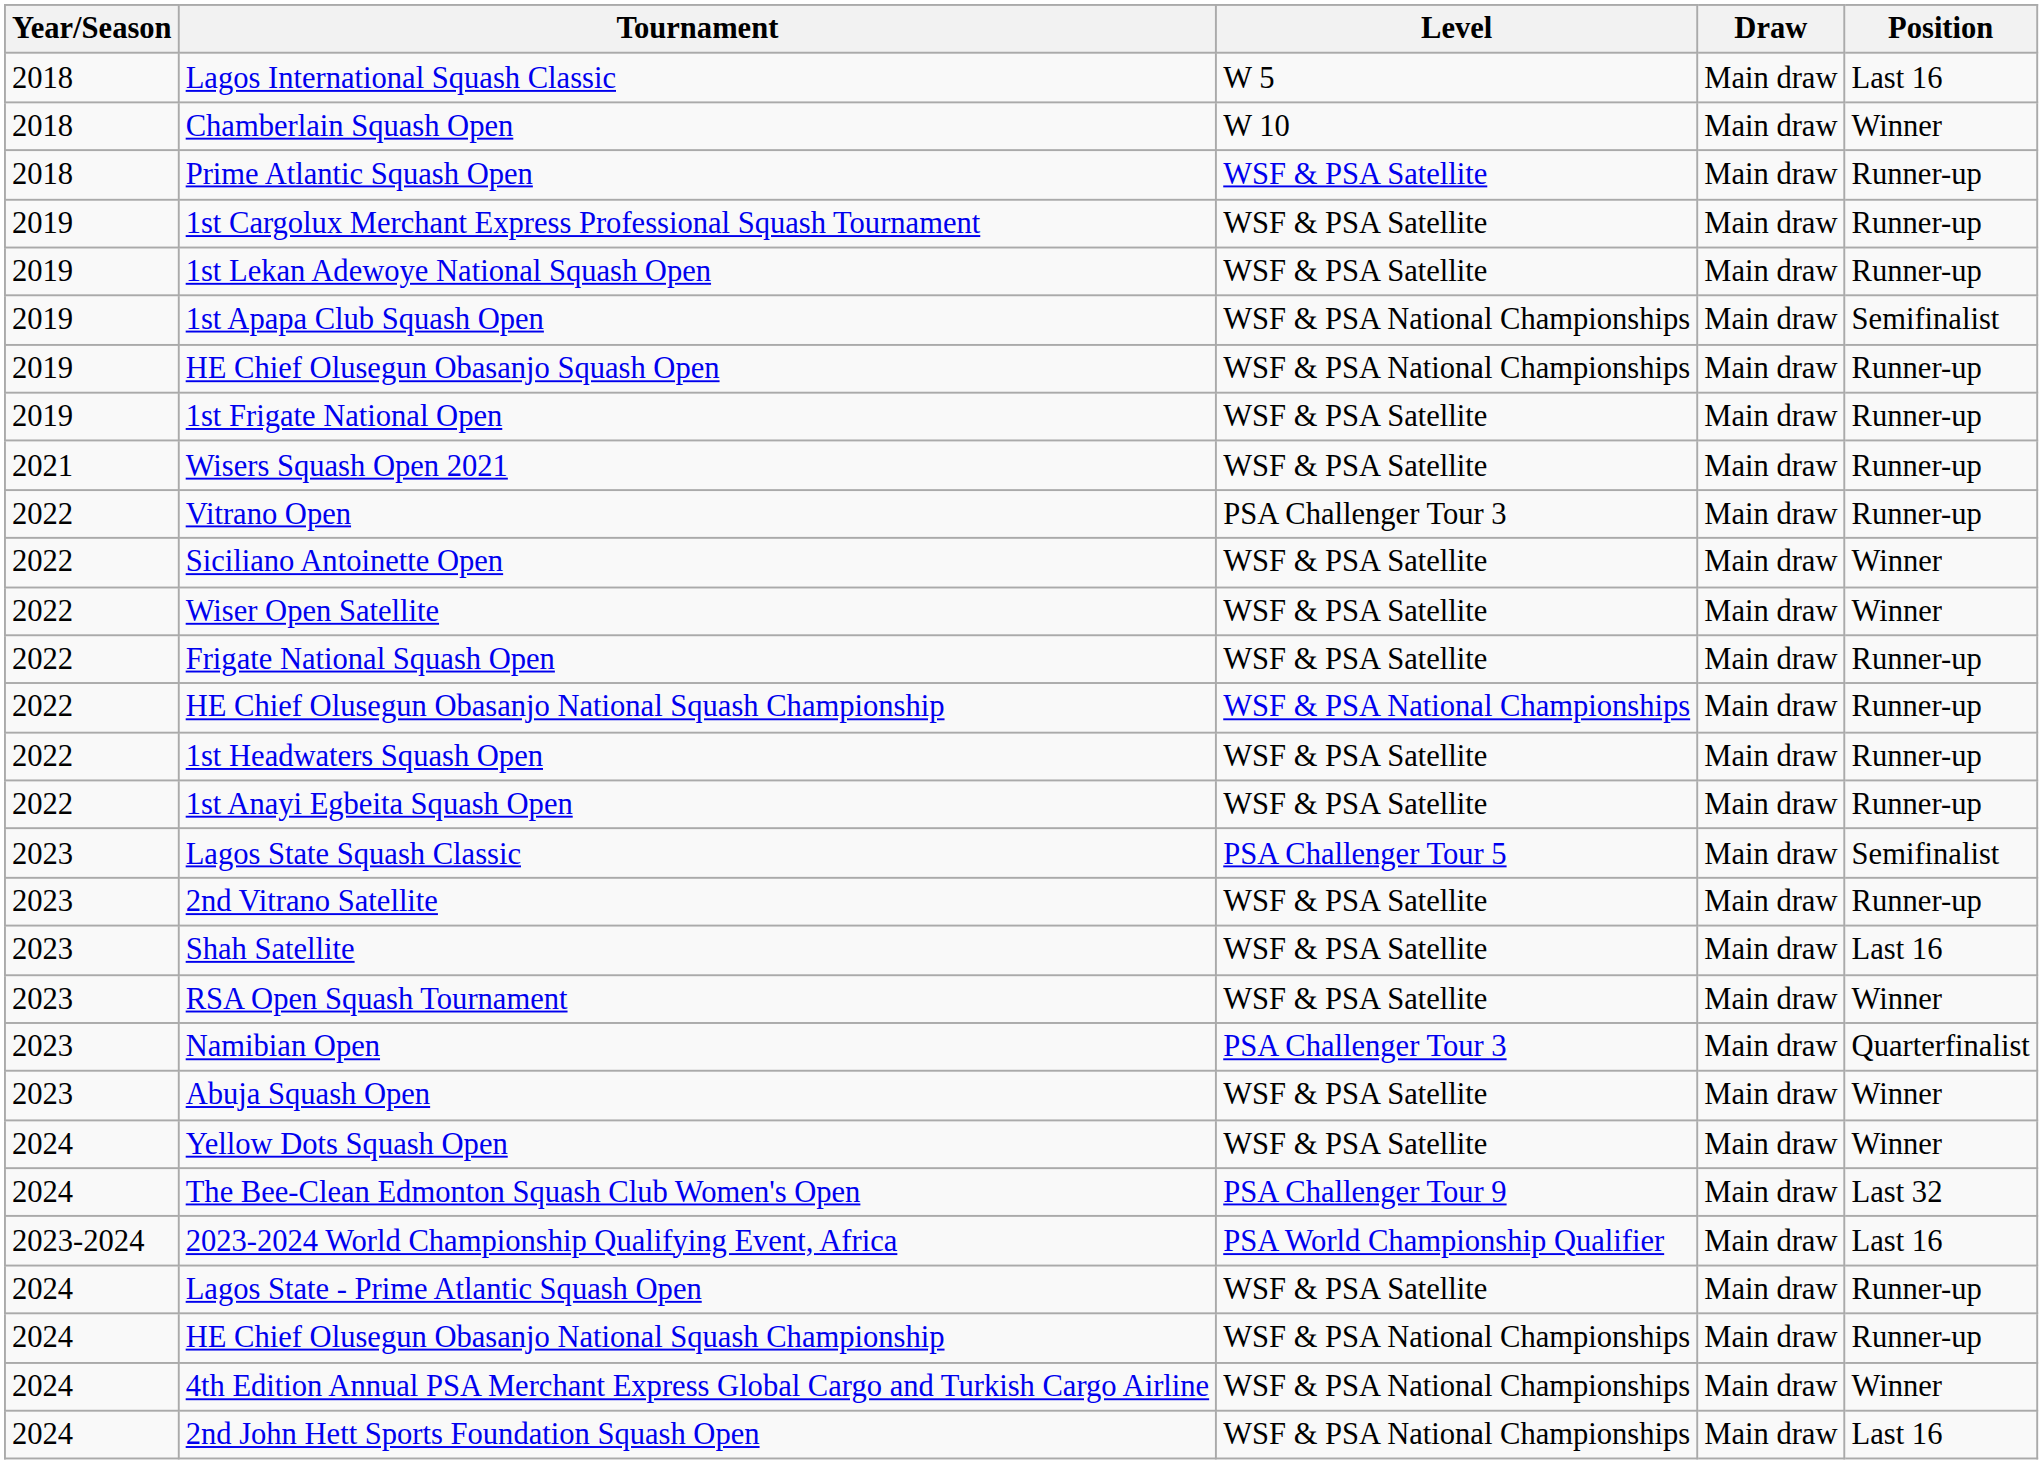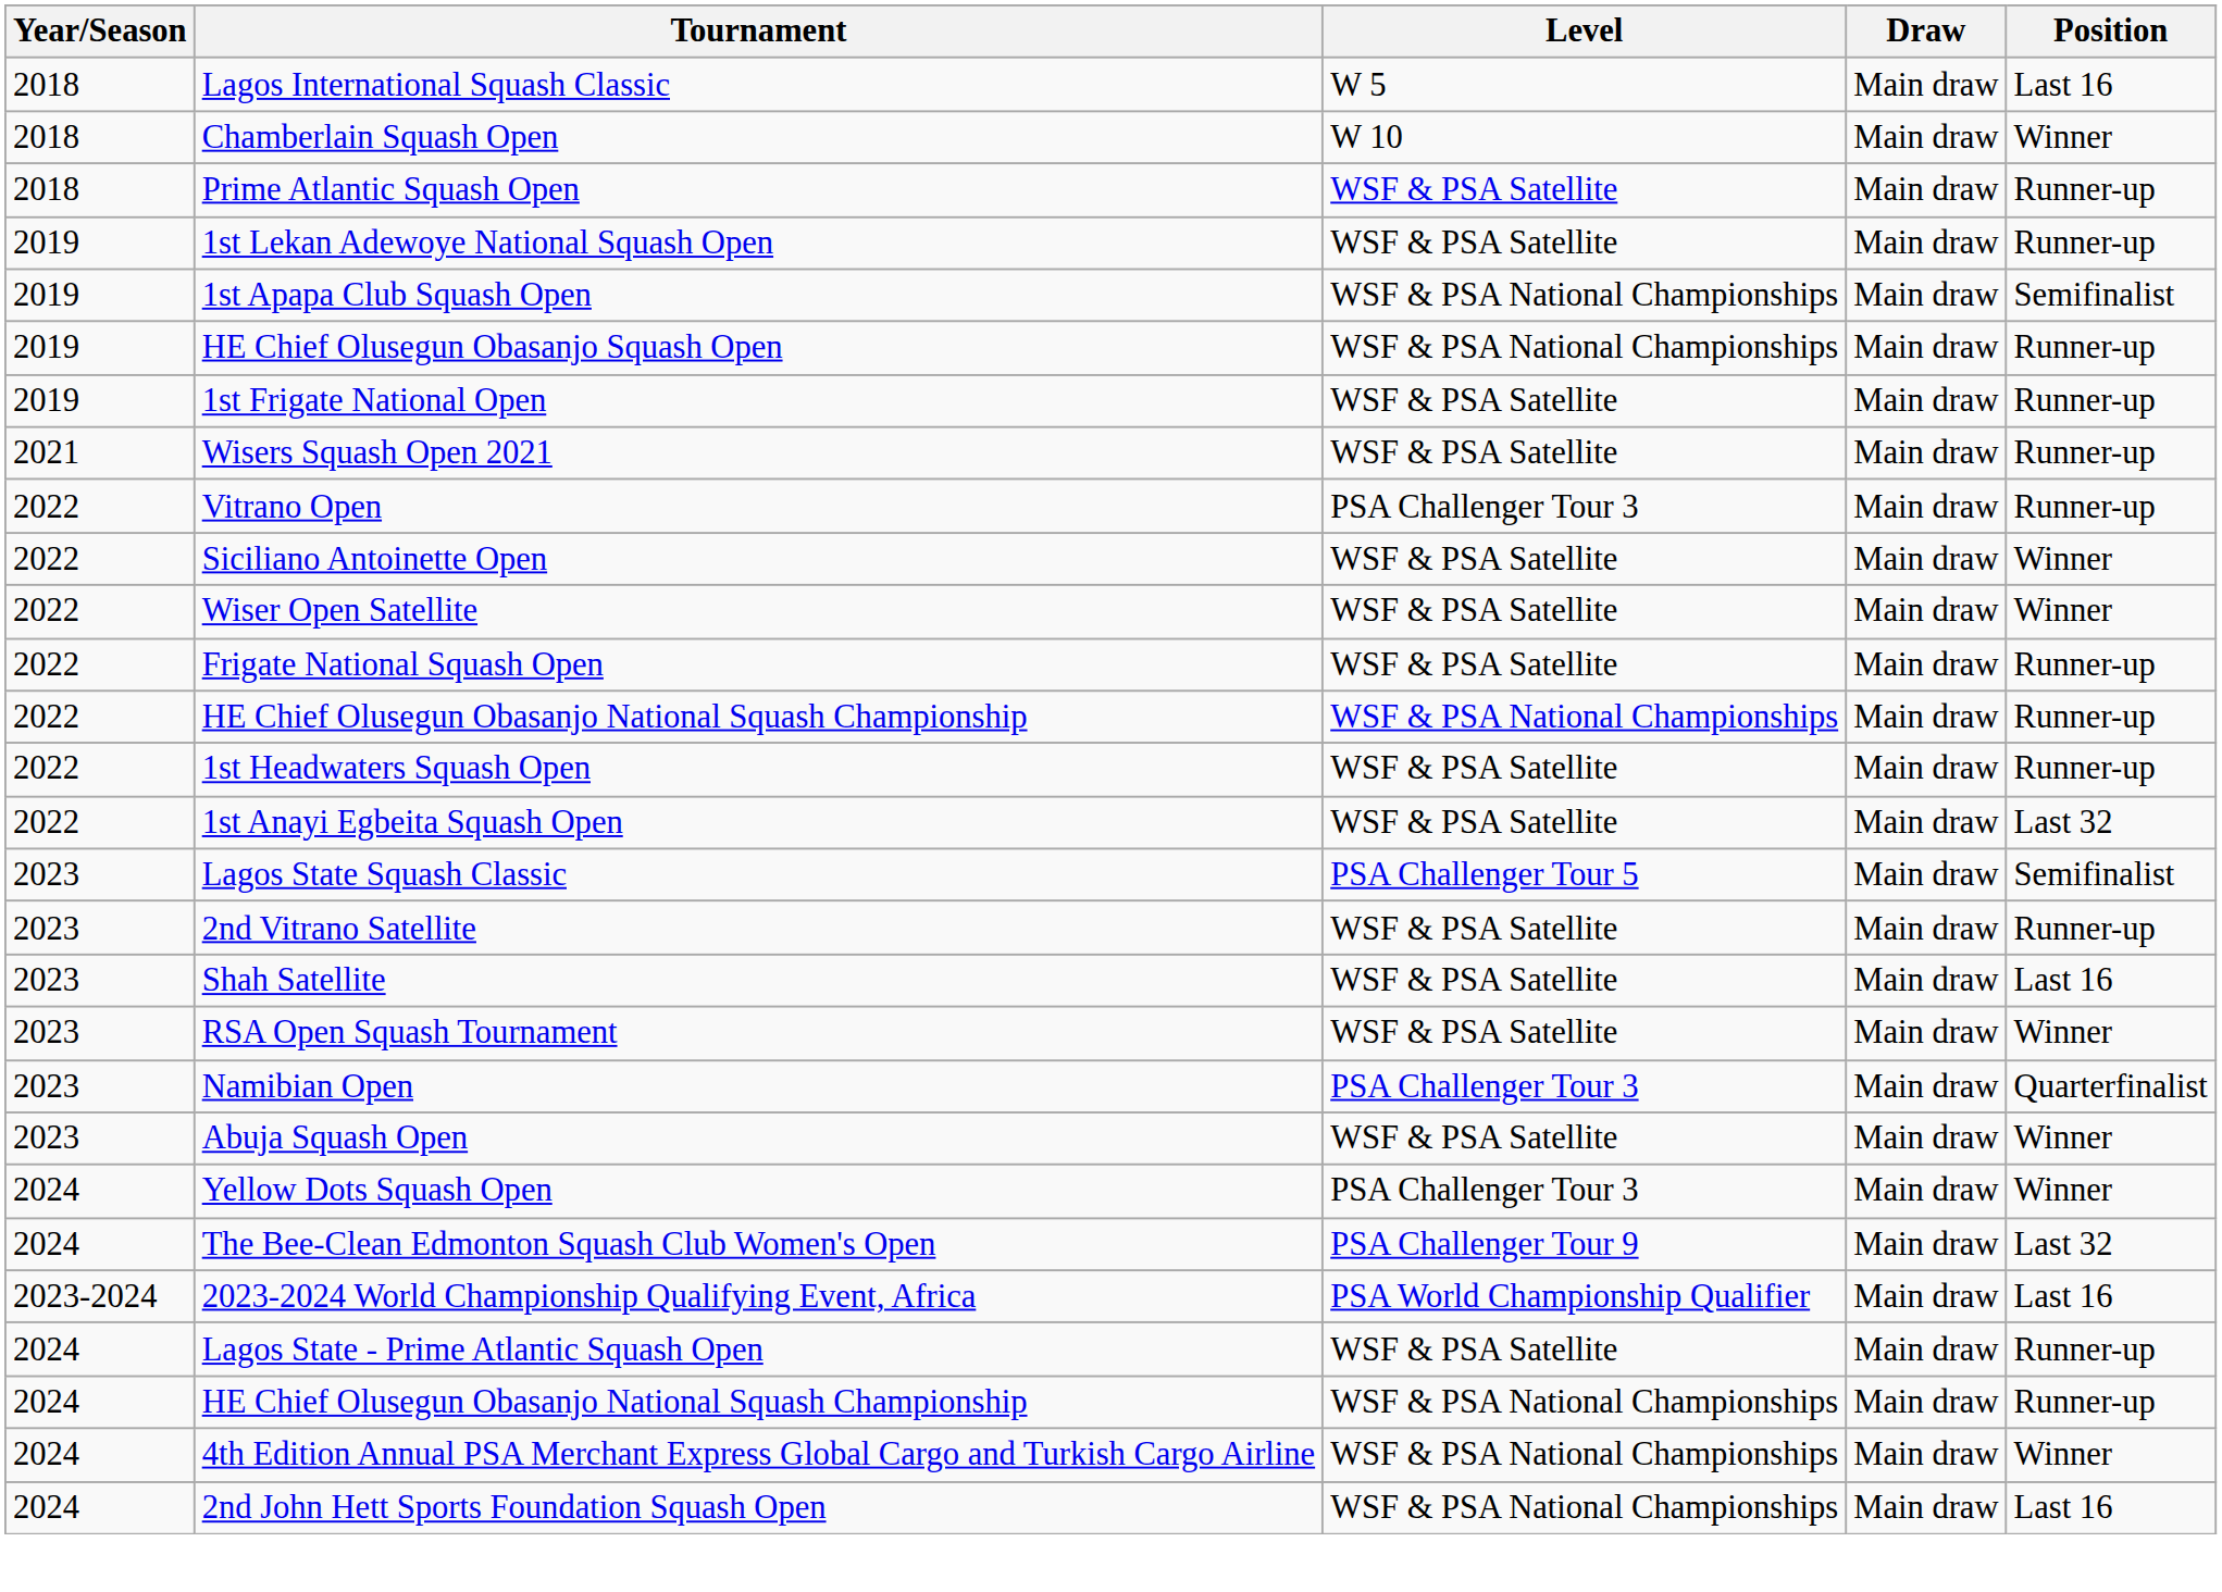 <table class="wikitable">
 <tr>
 <th>Year/Season</th>
 <th>Tournament</th>
 <th>Level</th>
 <th>Draw</th>
 <th>Position</th>
 </tr>
 <tr>
 <td>2018</td>
 <td><a href='#'>Lagos International Squash Classic</a></td>
 <td>W 5</td>
 <td>Main draw</td>
 <td>Last 16</td>
 </tr>
 <tr>
 <td>2018</td>
 <td><a href='#'>Chamberlain Squash Open</a></td>
 <td>W 10</td>
 <td>Main draw</td>
 <td>Winner</td>
 </tr>
 <tr>
 <td>2018</td>
 <td><a href='#'>Prime Atlantic Squash Open</a></td>
 <td><a href='#'>WSF & PSA Satellite</a></td>
-<td>Main draw</td>
-<td>Runner-up</td>
-</tr>
-<tr>
-<td>2019</td>
-<td><a href='#'>1st Cargolux Merchant Express Professional Squash Tournament</a></td>
-<td>WSF & PSA Satellite</td>
 <td>Main draw</td>
 <td>Runner-up</td>
 </tr>
 <tr>
 <td>2019</td>
 <td><a href='#'>1st Lekan Adewoye National Squash Open</a></td>
 <td>WSF & PSA Satellite</td>
 <td>Main draw</td>
 <td>Runner-up</td>
 </tr>
 <tr>
 <td>2019</td>
 <td><a href='#'>1st Apapa Club Squash Open</a></td>
 <td>WSF & PSA National Championships</td>
 <td>Main draw</td>
 <td>Semifinalist</td>
 </tr>
 <tr>
 <td>2019</td>
 <td><a href='#'>HE Chief Olusegun Obasanjo Squash Open</a></td>
 <td>WSF & PSA National Championships</td>
 <td>Main draw</td>
 <td>Runner-up</td>
 </tr>
 <tr>
 <td>2019</td>
 <td><a href='#'>1st Frigate National Open</a></td>
 <td>WSF & PSA Satellite</td>
 <td>Main draw</td>
 <td>Runner-up</td>
 </tr>
 <tr>
 <td>2021</td>
 <td><a href='#'>Wisers Squash Open 2021</a></td>
 <td>WSF & PSA Satellite</td>
 <td>Main draw</td>
 <td>Runner-up</td>
 </tr>
 <tr>
 <td>2022</td>
 <td><a href='#'>Vitrano Open</a></td>
 <td>PSA Challenger Tour 3</td>
 <td>Main draw</td>
 <td>Runner-up</td>
 </tr>
 <tr>
 <td>2022</td>
 <td><a href='#'>Siciliano Antoinette Open</a></td>
 <td>WSF & PSA Satellite</td>
 <td>Main draw</td>
 <td>Winner</td>
 </tr>
 <tr>
 <td>2022</td>
 <td><a href='#'>Wiser Open Satellite</a></td>
 <td>WSF & PSA Satellite</td>
 <td>Main draw</td>
 <td>Winner</td>
 </tr>
 <tr>
 <td>2022</td>
 <td><a href='#'>Frigate National Squash Open</a></td>
 <td>WSF & PSA Satellite</td>
 <td>Main draw</td>
 <td>Runner-up</td>
 </tr>
 <tr>
 <td>2022</td>
 <td><a href='#'>HE Chief Olusegun Obasanjo National Squash Championship</a></td>
 <td><a href='#'>WSF & PSA National Championships</a></td>
 <td>Main draw</td>
 <td>Runner-up</td>
 </tr>
 <tr>
 <td>2022</td>
 <td><a href='#'>1st Headwaters Squash Open</a></td>
 <td>WSF & PSA Satellite</td>
 <td>Main draw</td>
 <td>Runner-up</td>
 </tr>
 <tr>
 <td>2022</td>
 <td><a href='#'>1st Anayi Egbeita Squash Open</a></td>
 <td>WSF & PSA Satellite</td>
 <td>Main draw</td>
-<td>Runner-up</td>
+<td>Last 32</td>
 </tr>
 <tr>
 <td>2023</td>
 <td><a href='#'>Lagos State Squash Classic</a></td>
 <td><a href='#'>PSA Challenger Tour 5</a></td>
 <td>Main draw</td>
 <td>Semifinalist</td>
 </tr>
 <tr>
 <td>2023</td>
 <td><a href='#'>2nd Vitrano Satellite</a></td>
 <td>WSF & PSA Satellite</td>
 <td>Main draw</td>
 <td>Runner-up</td>
 </tr>
 <tr>
 <td>2023</td>
 <td><a href='#'>Shah Satellite</a></td>
 <td>WSF & PSA Satellite</td>
 <td>Main draw</td>
 <td>Last 16</td>
 </tr>
 <tr>
 <td>2023</td>
 <td><a href='#'>RSA Open Squash Tournament</a></td>
 <td>WSF & PSA Satellite</td>
 <td>Main draw</td>
 <td>Winner</td>
 </tr>
 <tr>
 <td>2023</td>
 <td><a href='#'>Namibian Open</a></td>
 <td><a href='#'>PSA Challenger Tour 3</a></td>
 <td>Main draw</td>
 <td>Quarterfinalist</td>
 </tr>
 <tr>
 <td>2023</td>
 <td><a href='#'>Abuja Squash Open</a></td>
 <td>WSF & PSA Satellite</td>
 <td>Main draw</td>
 <td>Winner</td>
 </tr>
 <tr>
 <td>2024</td>
 <td><a href='#'>Yellow Dots Squash Open</a></td>
-<td>WSF & PSA Satellite</td>
+<td>PSA Challenger Tour 3</td>
 <td>Main draw</td>
 <td>Winner</td>
 </tr>
 <tr>
 <td>2024</td>
 <td><a href='#'>The Bee-Clean Edmonton Squash Club Women's Open</a></td>
 <td><a href='#'>PSA Challenger Tour 9</a></td>
 <td>Main draw</td>
 <td>Last 32</td>
 </tr>
 <tr>
 <td>2023-2024</td>
 <td><a href='#'>2023-2024 World Championship Qualifying Event, Africa</a></td>
 <td><a href='#'>PSA World Championship Qualifier</a></td>
 <td>Main draw</td>
 <td>Last 16</td>
 </tr>
 <tr>
 <td>2024</td>
 <td><a href='#'>Lagos State - Prime Atlantic Squash Open</a></td>
 <td>WSF & PSA Satellite</td>
 <td>Main draw</td>
 <td>Runner-up</td>
 </tr>
 <tr>
 <td>2024</td>
 <td><a href='#'>HE Chief Olusegun Obasanjo National Squash Championship</a></td>
 <td>WSF & PSA National Championships</td>
 <td>Main draw</td>
 <td>Runner-up</td>
 </tr>
 <tr>
 <td>2024</td>
 <td><a href='#'>4th Edition Annual PSA Merchant Express Global Cargo and Turkish Cargo Airline</a></td>
 <td>WSF & PSA National Championships</td>
 <td>Main draw</td>
 <td>Winner</td>
 </tr>
 <tr>
 <td>2024</td>
 <td><a href='#'>2nd John Hett Sports Foundation Squash Open</a></td>
 <td>WSF & PSA National Championships</td>
 <td>Main draw</td>
 <td>Last 16</td>
 </tr>
 </table>
